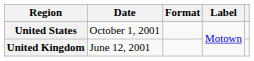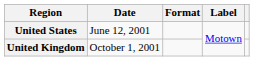 <table class="wikitable plainrowheaders">
 <tr>
 <th scope="col">Region</th>
 <th scope="col">Date</th>
 <th scope="col">Format</th>
 <th scope="col">Label</th>
 <th scope="col"></th>
 </tr>
 <tr>
 <th scope="row">United States</th>
-<td>October 1, 2001</td>
+<td>June 12, 2001</td>
 <td></td>
 <td rowspan="2"><a href='#'>Motown</a></td>
 <td align="center"></td>
 </tr>
 <tr>
 <th scope="row">United Kingdom</th>
-<td>June 12, 2001</td>
+<td>October 1, 2001</td>
 <td></td>
 <td align="center"></td>
 </tr>
 </table>
